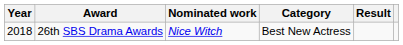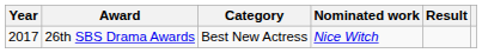 <table class="wikitable">
 <tr>
 <th scope="col">Year</th>
 <th>Award</th>
+<th scope="col">Category</th>
 <th>Nominated work</th>
-<th scope="col">Category</th>
 <th scope="col">Result</th>
 <th scope="col" class="unsortable"></th>
 </tr>
 <tr>
-<td>2018</td>
+<td>2017</td>
 <td>26th <a href='#'>SBS Drama Awards</a></td>
+<td>Best New Actress</td>
 <td><em><a href='#'>Nice Witch</a></em></td>
-<td>Best New Actress</td>
 <td></td>
 <td></td>
 </tr>
 </table>
